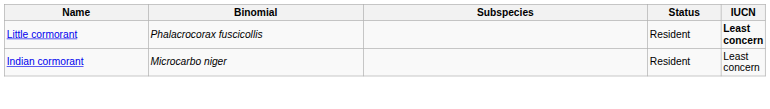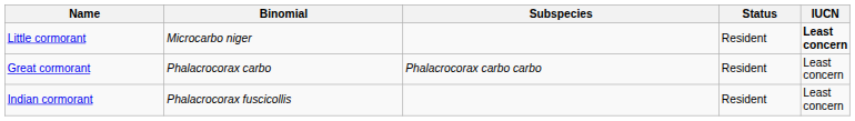 <table width=60% class="wikitable">
 <tr>
 <th width=20%>Name</th>
 <th width=30%>Binomial</th>
 <th width=40%>Subspecies</th>
 <th width=30%>Status</th>
 <th width=30%>IUCN</th>
 </tr>
 <tr>
 <td><a href='#'>Little cormorant</a><br></td>
-<td><em>Phalacrocorax fuscicollis</em></td>
+<td><em>Microcarbo niger</em></td>
 <td></td>
 <td>Resident</td>
 <td><strong>Least concern</strong></td>
 </tr>
 <tr>
+<td><a href='#'>Great cormorant</a><br></td>
+<td><em>Phalacrocorax carbo</em></td>
+<td><em>Phalacrocorax carbo carbo</em></td>
+<td>Resident</td>
+<td>Least concern</td>
+</tr>
+<tr>
 <td><a href='#'>Indian cormorant</a><br></td>
-<td><em>Microcarbo niger</em></td>
+<td><em>Phalacrocorax fuscicollis</em></td>
 <td></td>
 <td>Resident</td>
 <td>Least concern</td>
 </tr>
 </table>
